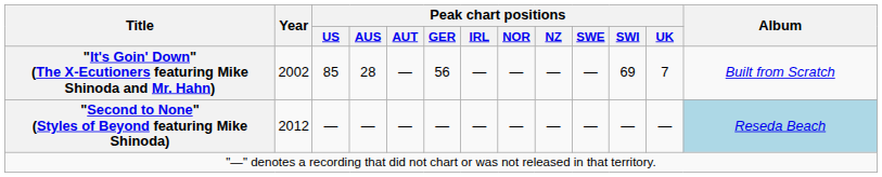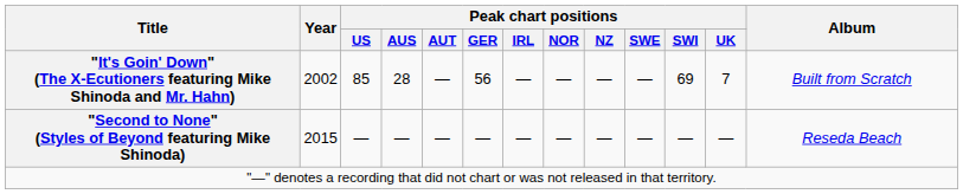 <table class="wikitable plainrowheaders" style="text-align:center;">
 <tr>
 <th scope="col" rowspan="2" style="width:19em;">Title</th>
 <th scope="col" rowspan="2">Year</th>
 <th scope="col" colspan="10">Peak chart positions</th>
 <th scope="col" rowspan="2" style="width:13.5em;">Album</th>
 </tr>
 <tr>
 <th scope="col" style="width:2.5em;font-size:90%;"><a href='#'>US</a><br></th>
 <th scope="col" style="width:2.5em;font-size:90%;"><a href='#'>AUS</a><br></th>
 <th scope="col" style="width:2.5em;font-size:90%;"><a href='#'>AUT</a><br></th>
 <th scope="col" style="width:2.5em;font-size:90%;"><a href='#'>GER</a><br></th>
 <th scope="col" style="width:2.5em;font-size:90%;"><a href='#'>IRL</a><br></th>
 <th scope="col" style="width:2.5em;font-size:90%;"><a href='#'>NOR</a><br></th>
 <th scope="col" style="width:2.5em;font-size:90%;"><a href='#'>NZ</a><br></th>
 <th scope="col" style="width:2.5em;font-size:90%;"><a href='#'>SWE</a><br></th>
 <th scope="col" style="width:2.5em;font-size:90%;"><a href='#'>SWI</a><br></th>
 <th scope="col" style="width:2.5em;font-size:90%;"><a href='#'>UK</a><br></th>
 </tr>
 <tr>
 <th scope="row">"<a href='#'>It's Goin' Down</a>"<br><span>(<a href='#'>The X-Ecutioners</a> featuring Mike Shinoda and <a href='#'>Mr. Hahn</a>)</span></th>
 <td>2002</td>
 <td>85</td>
 <td>28</td>
 <td>—</td>
 <td>56</td>
 <td>—</td>
 <td>—</td>
 <td>—</td>
 <td>—</td>
 <td>69</td>
 <td>7</td>
 <td><em><a href='#'>Built from Scratch</a></em></td>
 </tr>
 <tr>
 <th scope="row">"<a href='#'>Second to None</a>"<br><span>(<a href='#'>Styles of Beyond</a> featuring Mike Shinoda)</span></th>
-<td>2012</td>
+<td>2015</td>
 <td>—</td>
 <td>—</td>
 <td>—</td>
 <td>—</td>
 <td>—</td>
 <td>—</td>
 <td>—</td>
 <td>—</td>
 <td>—</td>
 <td>—</td>
-<td style="background: lightblue;"><em><a href='#'>Reseda Beach</a></em></td>
+<td><em><a href='#'>Reseda Beach</a></em></td>
 </tr>
 <tr>
 <td colspan="13" style="font-size:90%">"—" denotes a recording that did not chart or was not released in that territory.</td>
 </tr>
 </table>
